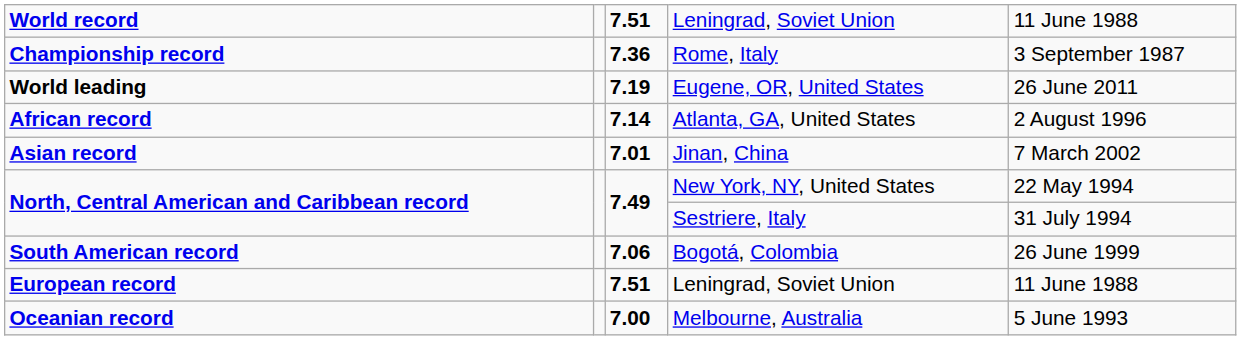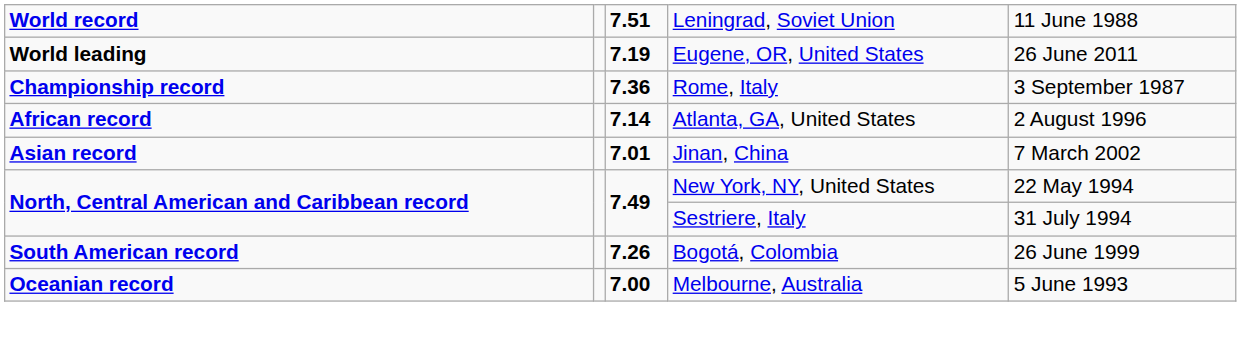 <table class="wikitable" width=75%>
 <tr>
 <td><strong><a href='#'>World record</a></strong></td>
 <td></td>
 <td><strong>7.51</strong></td>
 <td><a href='#'>Leningrad</a>, <a href='#'>Soviet Union</a></td>
 <td>11 June 1988</td>
 </tr>
 <tr>
+<td><strong>World leading</strong></td>
+<td></td>
+<td><strong>7.19</strong></td>
+<td><a href='#'>Eugene, OR</a>, <a href='#'>United States</a></td>
+<td>26 June 2011</td>
+</tr>
+<tr>
 <td><strong><a href='#'>Championship record</a></strong></td>
 <td></td>
 <td><strong>7.36</strong></td>
 <td><a href='#'>Rome</a>, <a href='#'>Italy</a></td>
 <td>3 September 1987</td>
-</tr>
-<tr>
-<td><strong>World leading</strong></td>
-<td></td>
-<td><strong>7.19</strong></td>
-<td><a href='#'>Eugene, OR</a>, <a href='#'>United States</a></td>
-<td>26 June 2011</td>
 </tr>
 <tr>
 <td><strong><a href='#'>African record</a></strong></td>
 <td></td>
 <td><strong>7.14</strong></td>
 <td><a href='#'>Atlanta, GA</a>, United States</td>
 <td>2 August 1996</td>
 </tr>
 <tr>
 <td><strong><a href='#'>Asian record</a></strong></td>
 <td></td>
 <td><strong>7.01</strong></td>
 <td><a href='#'>Jinan</a>, <a href='#'>China</a></td>
 <td>7 March 2002</td>
 </tr>
 <tr>
 <td rowspan=2><strong><a href='#'>North, Central American and Caribbean record</a></strong></td>
 <td rowspan=2></td>
 <td rowspan=2><strong>7.49</strong></td>
 <td><a href='#'>New York, NY</a>, United States</td>
 <td>22 May 1994</td>
 </tr>
 <tr>
 <td><a href='#'>Sestriere</a>, <a href='#'>Italy</a></td>
 <td>31 July 1994</td>
 </tr>
 <tr>
 <td><strong><a href='#'>South American record</a></strong></td>
 <td></td>
-<td><strong>7.06</strong></td>
+<td><strong>7.26</strong></td>
 <td><a href='#'>Bogotá</a>, <a href='#'>Colombia</a></td>
 <td>26 June 1999</td>
-</tr>
-<tr>
-<td><strong><a href='#'>European record</a></strong></td>
-<td></td>
-<td><strong>7.51</strong></td>
-<td>Leningrad, Soviet Union</td>
-<td>11 June 1988</td>
 </tr>
 <tr>
 <td><strong><a href='#'>Oceanian record</a></strong></td>
 <td></td>
 <td><strong>7.00</strong></td>
 <td><a href='#'>Melbourne</a>, <a href='#'>Australia</a></td>
 <td>5 June 1993</td>
 </tr>
 </table>
